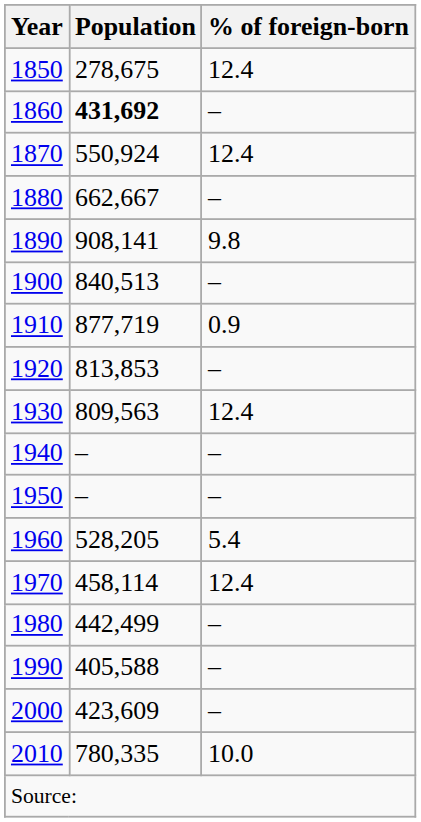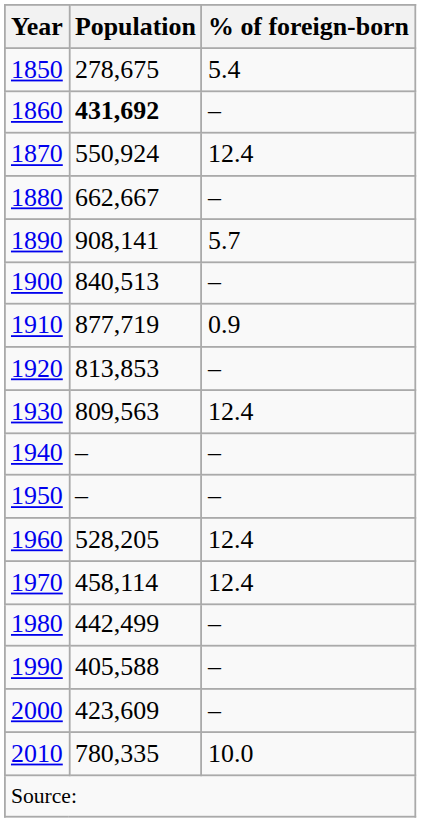 <table class="floatright wikitable"  style="font-size:90%;">
 <tr>
 <th>Year</th>
 <th>Population</th>
 <th>% of foreign-born</th>
 </tr>
 <tr>
 <td><a href='#'>1850</a></td>
 <td>278,675</td>
-<td>12.4</td>
+<td>5.4</td>
 </tr>
 <tr>
 <td><a href='#'>1860</a></td>
 <td><strong>431,692</strong></td>
 <td>–</td>
 </tr>
 <tr>
 <td><a href='#'>1870</a></td>
 <td>550,924</td>
 <td>12.4</td>
 </tr>
 <tr>
 <td><a href='#'>1880</a></td>
 <td>662,667</td>
 <td>–</td>
 </tr>
 <tr>
 <td><a href='#'>1890</a></td>
 <td>908,141</td>
-<td>9.8</td>
+<td>5.7</td>
 </tr>
 <tr>
 <td><a href='#'>1900</a></td>
 <td>840,513</td>
 <td>–</td>
 </tr>
 <tr>
 <td><a href='#'>1910</a></td>
 <td>877,719</td>
 <td>0.9</td>
 </tr>
 <tr>
 <td><a href='#'>1920</a></td>
 <td>813,853</td>
 <td>–</td>
 </tr>
 <tr>
 <td><a href='#'>1930</a></td>
 <td>809,563</td>
 <td>12.4</td>
 </tr>
 <tr>
 <td><a href='#'>1940</a></td>
 <td>–</td>
 <td>–</td>
 </tr>
 <tr>
 <td><a href='#'>1950</a></td>
 <td>–</td>
 <td>–</td>
 </tr>
 <tr>
 <td><a href='#'>1960</a></td>
 <td>528,205</td>
-<td>5.4</td>
+<td>12.4</td>
 </tr>
 <tr>
 <td><a href='#'>1970</a></td>
 <td>458,114</td>
 <td>12.4</td>
 </tr>
 <tr>
 <td><a href='#'>1980</a></td>
 <td>442,499</td>
 <td>–</td>
 </tr>
 <tr>
 <td><a href='#'>1990</a></td>
 <td>405,588</td>
 <td>–</td>
 </tr>
 <tr>
 <td><a href='#'>2000</a></td>
 <td>423,609</td>
 <td>–</td>
 </tr>
 <tr>
 <td><a href='#'>2010</a></td>
 <td>780,335</td>
 <td>10.0</td>
 </tr>
 <tr>
 <td colspan=4 style="text-align:left;"><small>Source:</small></td>
 </tr>
 </table>
